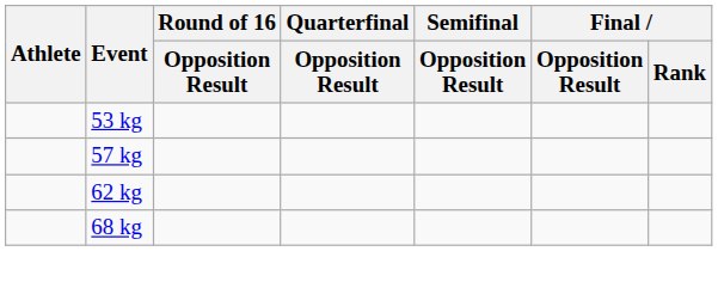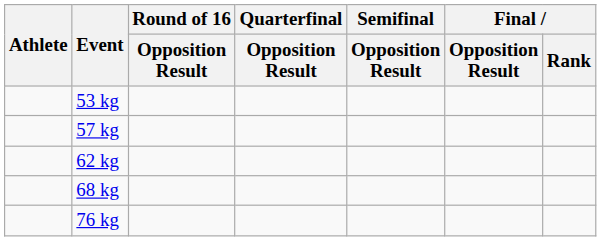 <table class="wikitable">
 <tr>
 <th rowspan="2">Athlete</th>
 <th rowspan="2">Event</th>
 <th>Round of 16</th>
 <th>Quarterfinal</th>
 <th>Semifinal</th>
 <th colspan="2">Final / </th>
 </tr>
 <tr>
 <th>Opposition<br>Result</th>
 <th>Opposition<br>Result</th>
 <th>Opposition<br>Result</th>
 <th>Opposition<br>Result</th>
 <th>Rank</th>
 </tr>
 <tr>
 <td align="left"></td>
 <td align="left"><a href='#'>53 kg</a></td>
 <td></td>
 <td></td>
 <td></td>
 <td></td>
 <td></td>
 </tr>
 <tr>
 <td align="left"></td>
 <td align="left"><a href='#'>57 kg</a></td>
 <td></td>
 <td></td>
 <td></td>
 <td></td>
 <td></td>
 </tr>
 <tr>
 <td align="left"></td>
 <td align="left"><a href='#'>62 kg</a></td>
 <td></td>
 <td></td>
 <td></td>
 <td></td>
 <td></td>
 </tr>
 <tr>
 <td align="left"></td>
 <td align="left"><a href='#'>68 kg</a></td>
 <td></td>
 <td></td>
 <td></td>
 <td></td>
 <td></td>
 </tr>
+<tr>
+<td align="left"></td>
+<td align="left"><a href='#'>76 kg</a></td>
+<td></td>
+<td></td>
+<td></td>
+<td></td>
+<td></td>
+</tr>
 </table>
